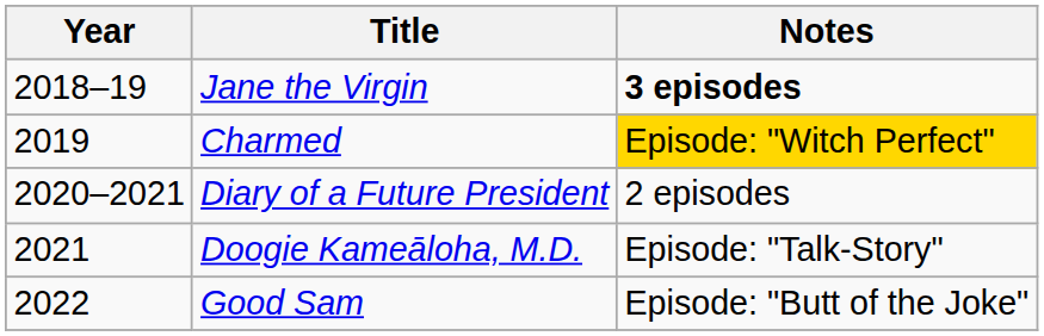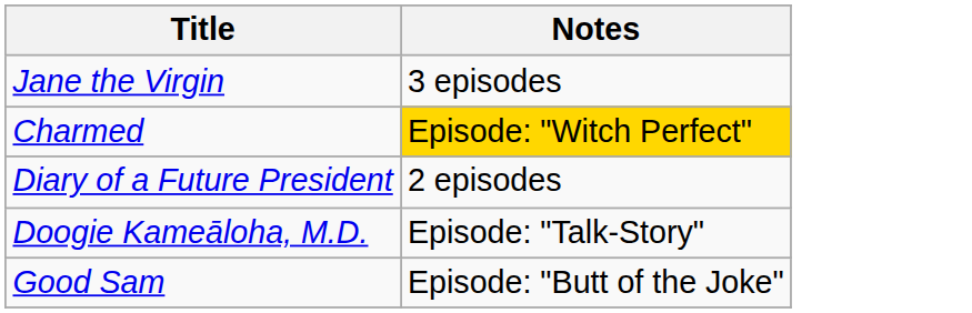 <table class="wikitable sortable">
 <tr>
-<th>Year</th>
 <th>Title</th>
 <th>Notes</th>
 </tr>
 <tr>
-<td>2018–19</td>
 <td><em><a href='#'>Jane the Virgin</a></em></td>
-<td><strong>3 episodes</strong></td>
+<td>3 episodes</td>
 </tr>
 <tr>
-<td>2019</td>
 <td><em><a href='#'>Charmed</a></em></td>
 <td style="background: gold;">Episode: "Witch Perfect"</td>
 </tr>
 <tr>
-<td>2020–2021</td>
 <td><em><a href='#'>Diary of a Future President</a></em></td>
 <td>2 episodes</td>
 </tr>
 <tr>
-<td>2021</td>
 <td><em><a href='#'>Doogie Kameāloha, M.D.</a></em></td>
 <td>Episode: "Talk-Story"</td>
 </tr>
 <tr>
-<td>2022</td>
 <td><em><a href='#'>Good Sam</a></em></td>
 <td>Episode: "Butt of the Joke"</td>
 </tr>
 </table>
